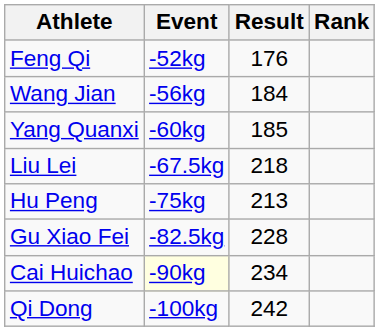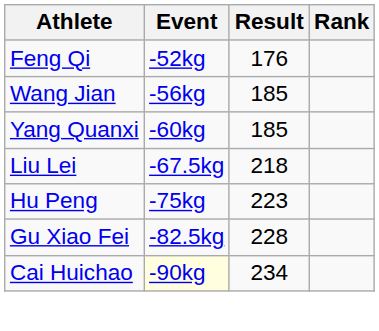 <table class="wikitable">
 <tr>
 <th>Athlete</th>
 <th>Event</th>
 <th>Result</th>
 <th>Rank</th>
 </tr>
 <tr align=center>
 <td align=left><a href='#'>Feng Qi</a></td>
 <td align=left><a href='#'>-52kg</a></td>
 <td>176</td>
 <td></td>
 </tr>
 <tr align=center>
 <td align=left><a href='#'>Wang Jian</a></td>
 <td align=left><a href='#'>-56kg</a></td>
-<td>184</td>
+<td>185</td>
 <td></td>
 </tr>
 <tr align=center>
 <td align=left><a href='#'>Yang Quanxi</a></td>
 <td align=left><a href='#'>-60kg</a></td>
 <td>185</td>
 <td></td>
 </tr>
 <tr align=center>
 <td align=left><a href='#'>Liu Lei</a></td>
 <td align=left><a href='#'>-67.5kg</a></td>
 <td>218</td>
 <td></td>
 </tr>
 <tr align=center>
 <td align=left><a href='#'>Hu Peng</a></td>
 <td align=left><a href='#'>-75kg</a></td>
-<td>213</td>
+<td>223</td>
 <td></td>
 </tr>
 <tr align=center>
 <td align=left><a href='#'>Gu Xiao Fei</a></td>
 <td align=left><a href='#'>-82.5kg</a></td>
 <td>228</td>
 <td></td>
 </tr>
 <tr align=center>
 <td align=left><a href='#'>Cai Huichao</a></td>
 <td align=left style="background: lightyellow;"><a href='#'>-90kg</a></td>
 <td>234</td>
 <td></td>
 </tr>
-<tr align=center>
-<td align=left><a href='#'>Qi Dong</a></td>
-<td align=left><a href='#'>-100kg</a></td>
-<td>242</td>
-<td></td>
-</tr>
 </table>
